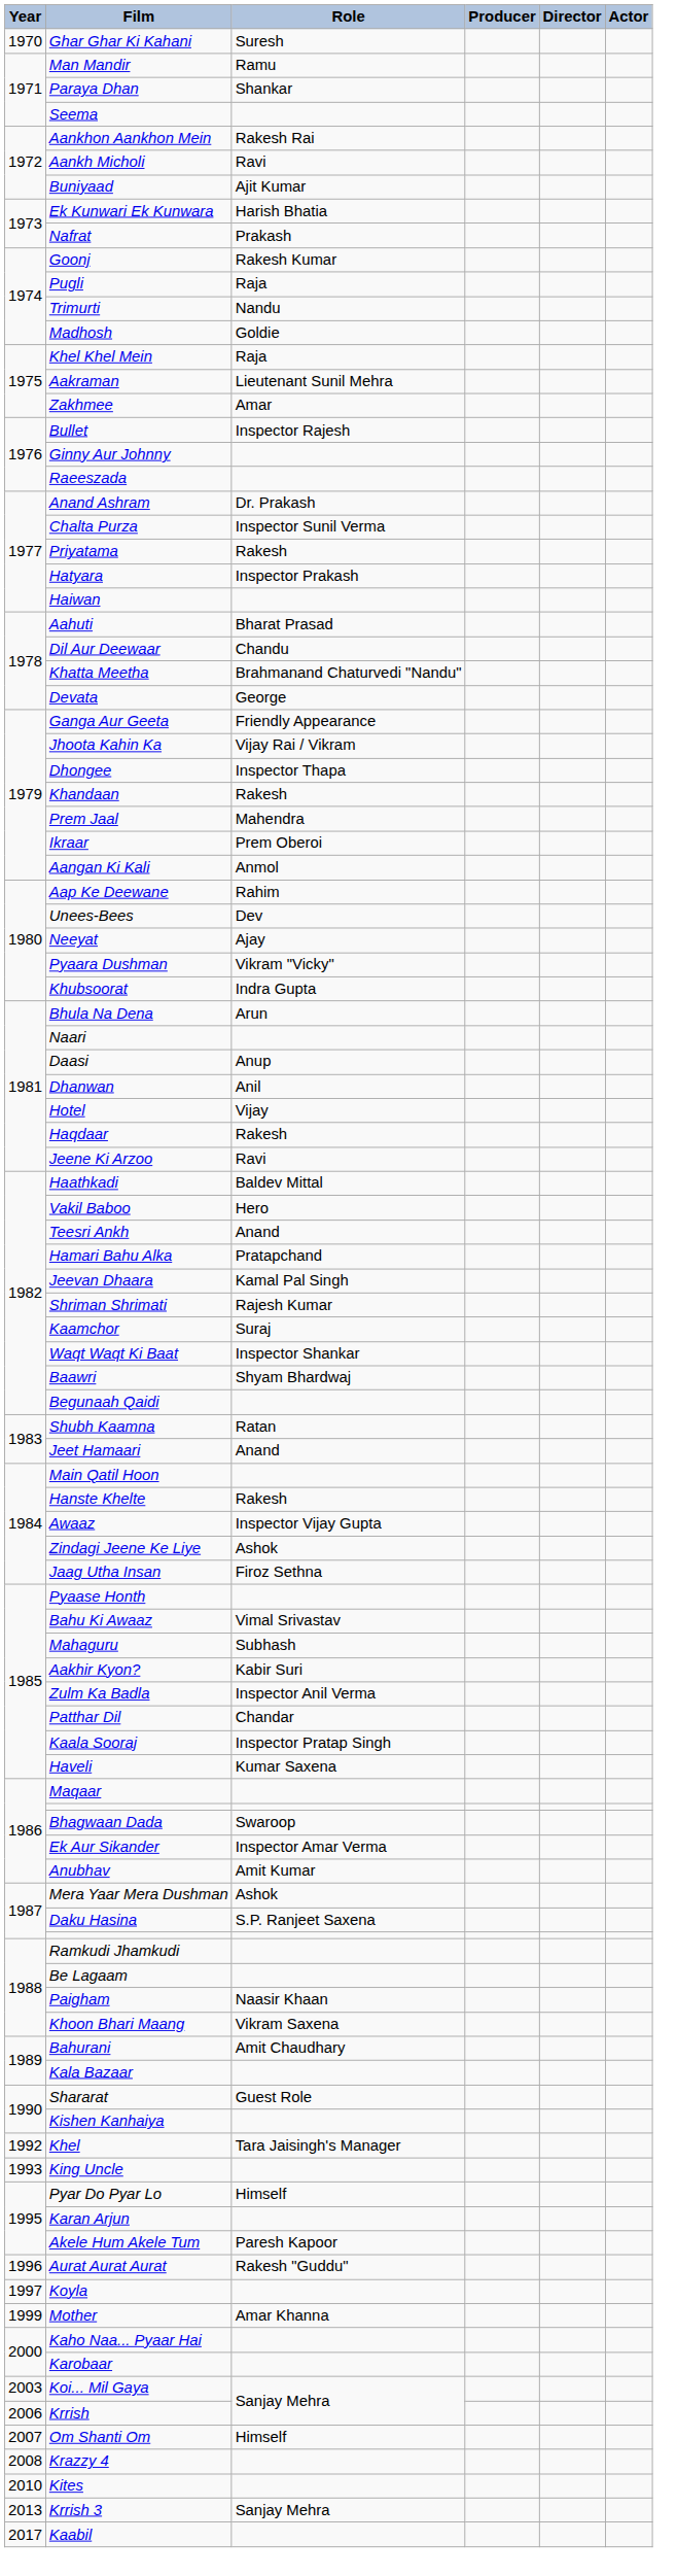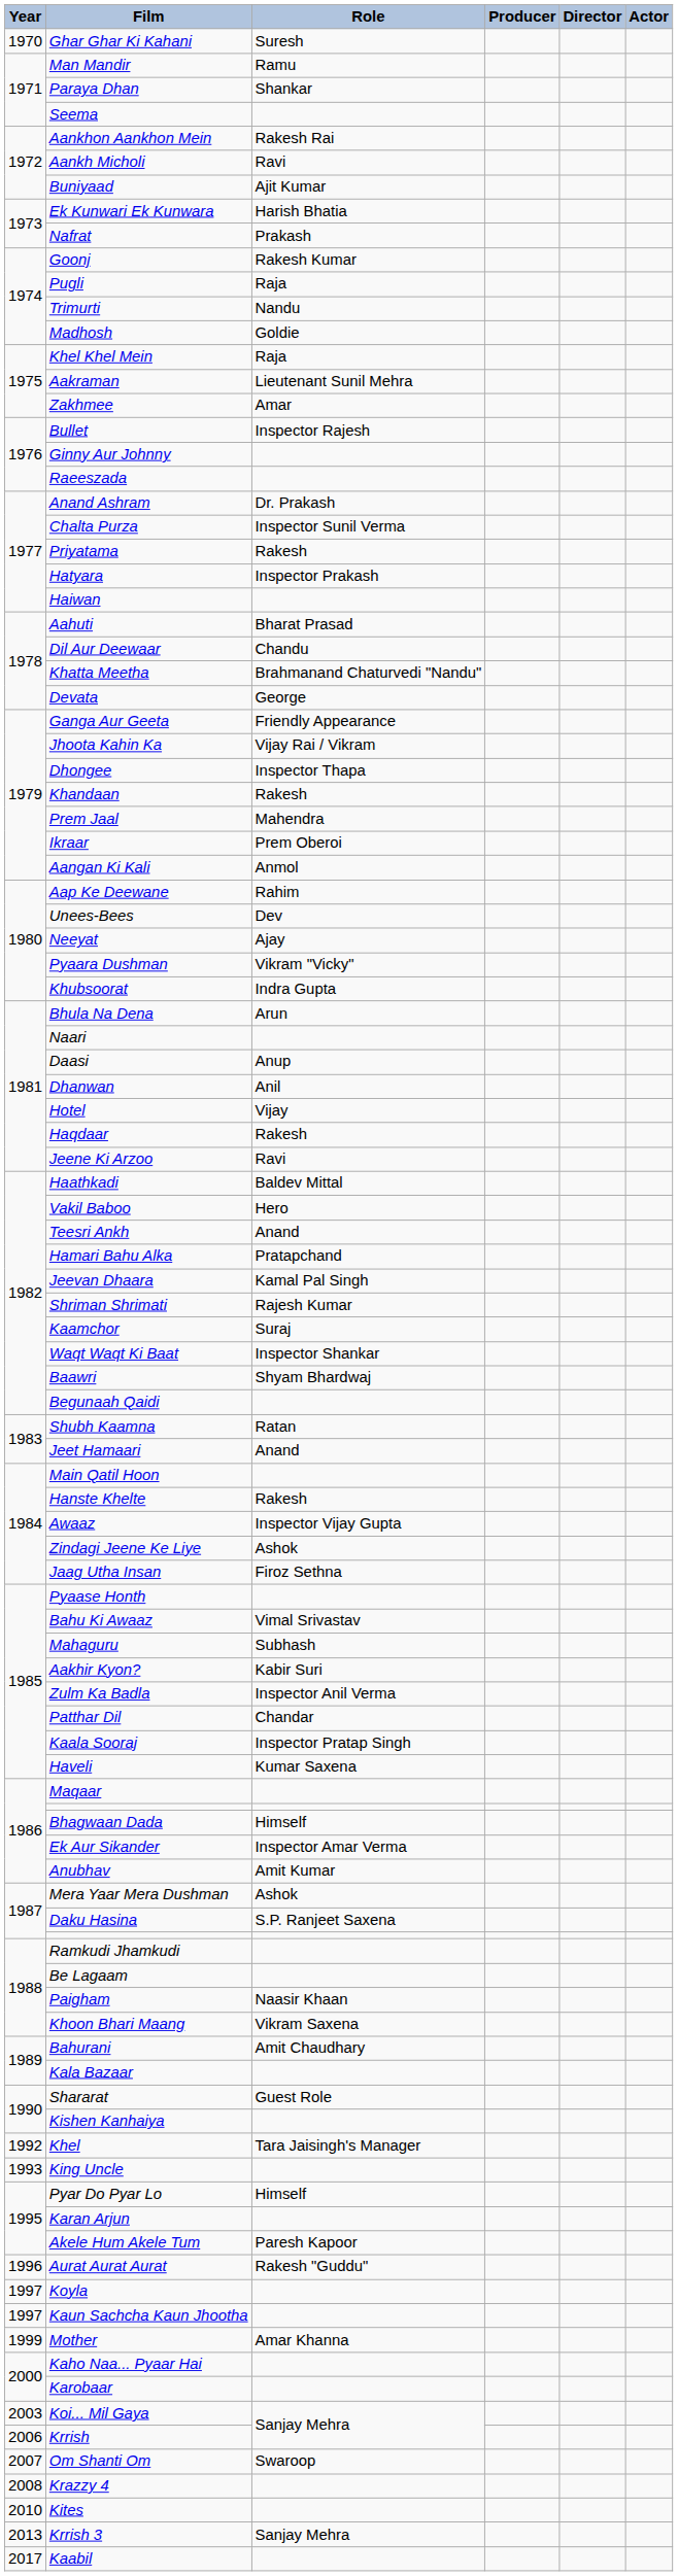 <table class="wikitable" style="font-size: 100%;">
 <tr>
 <th style="background:#B0C4DE;">Year</th>
 <th style="background:#B0C4DE;">Film</th>
 <th style="background:#B0C4DE;">Role</th>
 <th style="background:#B0C4DE;">Producer</th>
 <th style="background:#B0C4DE;">Director</th>
 <th style="background:#B0C4DE;">Actor</th>
 </tr>
 <tr>
 <td>1970</td>
 <td><em><a href='#'>Ghar Ghar Ki Kahani</a></em></td>
 <td>Suresh</td>
 <td></td>
 <td></td>
 <td><div></div></td>
 </tr>
 <tr>
 <td rowspan="3">1971</td>
 <td><em><a href='#'>Man Mandir</a></em></td>
 <td>Ramu</td>
 <td></td>
 <td></td>
 <td><div></div></td>
 </tr>
 <tr>
 <td><em><a href='#'>Paraya Dhan</a></em></td>
 <td>Shankar</td>
 <td></td>
 <td></td>
 <td><div></div></td>
 </tr>
 <tr>
 <td><em><a href='#'>Seema</a></em></td>
 <td></td>
 <td></td>
 <td></td>
 <td><div></div></td>
 </tr>
 <tr>
 <td rowspan="3">1972</td>
 <td><em><a href='#'>Aankhon Aankhon Mein</a></em></td>
 <td>Rakesh Rai</td>
 <td></td>
 <td></td>
 <td><div></div></td>
 </tr>
 <tr>
 <td><em><a href='#'>Aankh Micholi</a></em></td>
 <td>Ravi</td>
 <td></td>
 <td></td>
 <td><div></div></td>
 </tr>
 <tr>
 <td><em><a href='#'>Buniyaad</a></em></td>
 <td>Ajit Kumar</td>
 <td></td>
 <td></td>
 <td><div></div></td>
 </tr>
 <tr>
 <td rowspan="2">1973</td>
 <td><em><a href='#'>Ek Kunwari Ek Kunwara</a></em></td>
 <td>Harish Bhatia</td>
 <td></td>
 <td></td>
 <td><div></div></td>
 </tr>
 <tr>
 <td><em><a href='#'>Nafrat</a></em></td>
 <td>Prakash</td>
 <td></td>
 <td></td>
 <td><div></div></td>
 </tr>
 <tr>
 <td rowspan="4">1974</td>
 <td><em><a href='#'>Goonj</a></em></td>
 <td>Rakesh Kumar</td>
 <td></td>
 <td></td>
 <td><div></div></td>
 </tr>
 <tr>
 <td><em><a href='#'>Pugli</a></em></td>
 <td>Raja</td>
 <td></td>
 <td></td>
 <td><div></div></td>
 </tr>
 <tr>
 <td><em><a href='#'>Trimurti</a></em></td>
 <td>Nandu</td>
 <td></td>
 <td></td>
 <td><div></div></td>
 </tr>
 <tr>
 <td><em><a href='#'>Madhosh</a></em></td>
 <td>Goldie</td>
 <td></td>
 <td></td>
 <td><div></div></td>
 </tr>
 <tr>
 <td rowspan="3">1975</td>
 <td><em><a href='#'>Khel Khel Mein</a></em></td>
 <td>Raja</td>
 <td></td>
 <td></td>
 <td><div></div></td>
 </tr>
 <tr>
 <td><em><a href='#'>Aakraman</a></em></td>
 <td>Lieutenant Sunil Mehra</td>
 <td></td>
 <td></td>
 <td><div></div></td>
 </tr>
 <tr>
 <td><em><a href='#'>Zakhmee</a></em></td>
 <td>Amar</td>
 <td></td>
 <td></td>
 <td><div></div></td>
 </tr>
 <tr>
 <td rowspan="3">1976</td>
 <td><em><a href='#'>Bullet</a></em></td>
 <td>Inspector Rajesh</td>
 <td></td>
 <td></td>
 <td><div></div></td>
 </tr>
 <tr>
 <td><em><a href='#'>Ginny Aur Johnny</a></em></td>
 <td></td>
 <td></td>
 <td></td>
 <td><div></div></td>
 </tr>
 <tr>
 <td><em><a href='#'>Raeeszada</a></em></td>
 <td></td>
 <td></td>
 <td></td>
 <td><div></div></td>
 </tr>
 <tr>
 <td rowspan="5">1977</td>
 <td><em><a href='#'>Anand Ashram</a></em></td>
 <td>Dr. Prakash</td>
 <td></td>
 <td></td>
 <td><div></div></td>
 </tr>
 <tr>
 <td><em><a href='#'>Chalta Purza</a></em></td>
 <td>Inspector Sunil Verma</td>
 <td></td>
 <td></td>
 <td><div></div></td>
 </tr>
 <tr>
 <td><em><a href='#'>Priyatama</a></em></td>
 <td>Rakesh</td>
 <td></td>
 <td></td>
 <td><div></div></td>
 </tr>
 <tr>
 <td><em><a href='#'>Hatyara</a></em></td>
 <td>Inspector Prakash</td>
 <td></td>
 <td></td>
 <td><div></div></td>
 </tr>
 <tr>
 <td><em><a href='#'>Haiwan</a></em></td>
 <td></td>
 <td></td>
 <td></td>
 <td><div></div></td>
 </tr>
 <tr>
 <td rowspan="4">1978</td>
 <td><em><a href='#'>Aahuti</a></em></td>
 <td>Bharat Prasad</td>
 <td></td>
 <td></td>
 <td><div></div></td>
 </tr>
 <tr>
 <td><em><a href='#'>Dil Aur Deewaar</a></em></td>
 <td>Chandu</td>
 <td></td>
 <td></td>
 <td><div></div></td>
 </tr>
 <tr>
 <td><em><a href='#'>Khatta Meetha</a></em></td>
 <td>Brahmanand Chaturvedi "Nandu"</td>
 <td></td>
 <td></td>
 <td><div></div></td>
 </tr>
 <tr>
 <td><em><a href='#'>Devata</a></em></td>
 <td>George</td>
 <td></td>
 <td></td>
 <td><div></div></td>
 </tr>
 <tr>
 <td rowspan="7">1979</td>
 <td><em><a href='#'>Ganga Aur Geeta</a></em></td>
 <td>Friendly Appearance</td>
 <td></td>
 <td></td>
 <td><div></div></td>
 </tr>
 <tr>
 <td><em><a href='#'>Jhoota Kahin Ka</a></em></td>
 <td>Vijay Rai / Vikram</td>
 <td></td>
 <td></td>
 <td><div></div></td>
 </tr>
 <tr>
 <td><em><a href='#'>Dhongee</a></em></td>
 <td>Inspector Thapa</td>
 <td></td>
 <td></td>
 <td><div></div></td>
 </tr>
 <tr>
 <td><em><a href='#'>Khandaan</a></em></td>
 <td>Rakesh</td>
 <td></td>
 <td></td>
 <td><div></div></td>
 </tr>
 <tr>
 <td><em><a href='#'>Prem Jaal</a></em></td>
 <td>Mahendra</td>
 <td></td>
 <td></td>
 <td><div></div></td>
 </tr>
 <tr>
 <td><em><a href='#'>Ikraar</a></em></td>
 <td>Prem Oberoi</td>
 <td></td>
 <td></td>
 <td><div></div></td>
 </tr>
 <tr>
 <td><em><a href='#'>Aangan Ki Kali</a></em></td>
 <td>Anmol</td>
 <td></td>
 <td></td>
 <td><div></div></td>
 </tr>
 <tr>
 <td rowspan="5">1980</td>
 <td><em><a href='#'>Aap Ke Deewane</a></em></td>
 <td>Rahim</td>
 <td><div></div></td>
 <td></td>
 <td><div></div></td>
 </tr>
 <tr>
 <td><em>Unees-Bees</em></td>
 <td>Dev</td>
 <td></td>
 <td></td>
 <td><div></div></td>
 </tr>
 <tr>
 <td><em><a href='#'>Neeyat</a></em></td>
 <td>Ajay</td>
 <td></td>
 <td></td>
 <td><div></div></td>
 </tr>
 <tr>
 <td><em><a href='#'>Pyaara Dushman</a></em></td>
 <td>Vikram "Vicky"</td>
 <td></td>
 <td></td>
 <td><div></div></td>
 </tr>
 <tr>
 <td><em><a href='#'>Khubsoorat</a></em></td>
 <td>Indra Gupta</td>
 <td></td>
 <td></td>
 <td><div></div></td>
 </tr>
 <tr>
 <td rowspan="7">1981</td>
 <td><em><a href='#'>Bhula Na Dena</a></em></td>
 <td>Arun</td>
 <td></td>
 <td></td>
 <td><div></div></td>
 </tr>
 <tr>
 <td><em>Naari</em></td>
 <td></td>
 <td></td>
 <td></td>
 <td><div></div></td>
 </tr>
 <tr>
 <td><em>Daasi</em></td>
 <td>Anup</td>
 <td></td>
 <td></td>
 <td><div></div></td>
 </tr>
 <tr>
 <td><em><a href='#'>Dhanwan</a></em></td>
 <td>Anil</td>
 <td></td>
 <td></td>
 <td><div></div></td>
 </tr>
 <tr>
 <td><em><a href='#'>Hotel</a></em></td>
 <td>Vijay</td>
 <td></td>
 <td></td>
 <td><div></div></td>
 </tr>
 <tr>
 <td><em><a href='#'>Haqdaar</a></em></td>
 <td>Rakesh</td>
 <td></td>
 <td></td>
 <td><div></div></td>
 </tr>
 <tr>
 <td><em><a href='#'>Jeene Ki Arzoo </a></em></td>
 <td>Ravi</td>
 <td></td>
 <td></td>
 <td><div></div></td>
 </tr>
 <tr>
 <td rowspan="10">1982</td>
 <td><em><a href='#'>Haathkadi</a></em></td>
 <td>Baldev Mittal</td>
 <td></td>
 <td></td>
 <td><div></div></td>
 </tr>
 <tr>
 <td><em><a href='#'>Vakil Baboo</a></em></td>
 <td>Hero</td>
 <td></td>
 <td></td>
 <td><div></div></td>
 </tr>
 <tr>
 <td><em><a href='#'>Teesri Ankh</a></em></td>
 <td>Anand</td>
 <td></td>
 <td></td>
 <td><div></div></td>
 </tr>
 <tr>
 <td><em><a href='#'>Hamari Bahu Alka</a></em></td>
 <td>Pratapchand</td>
 <td></td>
 <td></td>
 <td><div></div></td>
 </tr>
 <tr>
 <td><em><a href='#'>Jeevan Dhaara</a></em></td>
 <td>Kamal Pal Singh</td>
 <td></td>
 <td></td>
 <td><div></div></td>
 </tr>
 <tr>
 <td><em><a href='#'>Shriman Shrimati</a></em></td>
 <td>Rajesh Kumar</td>
 <td></td>
 <td></td>
 <td><div></div></td>
 </tr>
 <tr>
 <td><em><a href='#'>Kaamchor</a></em></td>
 <td>Suraj</td>
 <td><div></div></td>
 <td></td>
 <td><div></div></td>
 </tr>
 <tr>
 <td><em><a href='#'>Waqt Waqt Ki Baat</a></em></td>
 <td>Inspector Shankar</td>
 <td></td>
 <td></td>
 <td><div></div></td>
 </tr>
 <tr>
 <td><em><a href='#'>Baawri</a></em></td>
 <td>Shyam Bhardwaj</td>
 <td></td>
 <td></td>
 <td><div></div></td>
 </tr>
 <tr>
 <td><em><a href='#'>Begunaah Qaidi</a></em></td>
 <td></td>
 <td></td>
 <td></td>
 <td><div></div></td>
 </tr>
 <tr>
 <td rowspan="2">1983</td>
 <td><em><a href='#'>Shubh Kaamna</a></em></td>
 <td>Ratan</td>
 <td></td>
 <td></td>
 <td><div></div></td>
 </tr>
 <tr>
 <td><em><a href='#'>Jeet Hamaari</a></em></td>
 <td>Anand</td>
 <td></td>
 <td></td>
 <td><div></div></td>
 </tr>
 <tr>
 <td rowspan="5">1984</td>
 <td><em><a href='#'>Main Qatil Hoon</a></em></td>
 <td></td>
 <td></td>
 <td></td>
 <td><div></div></td>
 </tr>
 <tr>
 <td><em><a href='#'>Hanste Khelte</a></em></td>
 <td>Rakesh</td>
 <td></td>
 <td></td>
 <td><div></div></td>
 </tr>
 <tr>
 <td><em><a href='#'>Awaaz</a></em></td>
 <td>Inspector Vijay Gupta</td>
 <td></td>
 <td></td>
 <td><div></div></td>
 </tr>
 <tr>
 <td><em><a href='#'>Zindagi Jeene Ke Liye</a></em></td>
 <td>Ashok</td>
 <td></td>
 <td></td>
 <td><div></div></td>
 </tr>
 <tr>
 <td><em><a href='#'>Jaag Utha Insan</a></em></td>
 <td>Firoz Sethna</td>
 <td><div></div></td>
 <td></td>
 <td><div></div></td>
 </tr>
 <tr>
 <td rowspan="8">1985</td>
 <td><em><a href='#'>Pyaase Honth</a></em></td>
 <td></td>
 <td></td>
 <td></td>
 <td><div></div></td>
 </tr>
 <tr>
 <td><em><a href='#'>Bahu Ki Awaaz</a></em></td>
 <td>Vimal Srivastav</td>
 <td></td>
 <td></td>
 <td><div></div></td>
 </tr>
 <tr>
 <td><em><a href='#'>Mahaguru</a></em></td>
 <td>Subhash</td>
 <td></td>
 <td></td>
 <td><div></div></td>
 </tr>
 <tr>
 <td><em><a href='#'>Aakhir Kyon?</a></em></td>
 <td>Kabir Suri</td>
 <td></td>
 <td></td>
 <td><div></div></td>
 </tr>
 <tr>
 <td><em><a href='#'>Zulm Ka Badla</a></em></td>
 <td>Inspector Anil Verma</td>
 <td></td>
 <td></td>
 <td><div></div></td>
 </tr>
 <tr>
 <td><em><a href='#'>Patthar Dil</a></em></td>
 <td>Chandar</td>
 <td></td>
 <td></td>
 <td><div></div></td>
 </tr>
 <tr>
 <td><em><a href='#'>Kaala Sooraj</a></em></td>
 <td>Inspector Pratap Singh</td>
 <td></td>
 <td></td>
 <td><div></div></td>
 </tr>
 <tr>
 <td><em><a href='#'>Haveli</a></em></td>
 <td>Kumar Saxena</td>
 <td></td>
 <td></td>
 <td><div></div></td>
 </tr>
 <tr>
 <td rowspan="5">1986</td>
 <td><em><a href='#'>Maqaar</a></em></td>
 <td></td>
 <td></td>
 <td></td>
 <td><div></div></td>
 </tr>
 <tr>
 <td></td>
 <td></td>
 <td></td>
 <td></td>
 <td><div></div></td>
 </tr>
 <tr>
 <td><em><a href='#'>Bhagwaan Dada</a></em></td>
-<td>Swaroop</td>
+<td>Himself</td>
 <td><div></div></td>
 <td></td>
 <td><div></div></td>
 </tr>
 <tr>
 <td><em><a href='#'>Ek Aur Sikander</a></em></td>
 <td>Inspector Amar Verma</td>
 <td></td>
 <td></td>
 <td><div></div></td>
 </tr>
 <tr>
 <td><em><a href='#'>Anubhav</a></em></td>
 <td>Amit Kumar</td>
 <td></td>
 <td></td>
 <td><div></div></td>
 </tr>
 <tr>
 <td rowspan="3">1987</td>
 <td><em>Mera Yaar Mera Dushman</em></td>
 <td>Ashok</td>
 <td></td>
 <td></td>
 <td><div></div></td>
 </tr>
 <tr>
 <td><em><a href='#'>Daku Hasina</a></em></td>
 <td>S.P. Ranjeet Saxena</td>
 <td></td>
 <td></td>
 <td><div></div></td>
 </tr>
 <tr>
 <td></td>
 <td></td>
 <td><div></div></td>
 <td><div></div></td>
 <td></td>
 </tr>
 <tr>
 <td rowspan="4">1988</td>
 <td><em>Ramkudi Jhamkudi</em></td>
 <td></td>
 <td></td>
 <td></td>
 <td><div></div></td>
 </tr>
 <tr>
 <td><em>Be Lagaam</em></td>
 <td></td>
 <td></td>
 <td></td>
 <td><div></div></td>
 </tr>
 <tr>
 <td><em><a href='#'>Paigham</a></em></td>
 <td>Naasir Khaan</td>
 <td></td>
 <td></td>
 <td><div></div></td>
 </tr>
 <tr>
 <td><em><a href='#'>Khoon Bhari Maang</a></em></td>
 <td>Vikram Saxena</td>
 <td><div></div></td>
 <td><div></div></td>
 <td><div></div></td>
 </tr>
 <tr>
 <td rowspan="2">1989</td>
 <td><em><a href='#'>Bahurani</a></em></td>
 <td>Amit Chaudhary</td>
 <td></td>
 <td></td>
 <td><div></div></td>
 </tr>
 <tr>
 <td><em><a href='#'>Kala Bazaar</a></em></td>
 <td></td>
 <td></td>
 <td><div></div></td>
 <td></td>
 </tr>
 <tr>
 <td rowspan="2">1990</td>
 <td><em>Shararat</em></td>
 <td>Guest Role</td>
 <td></td>
 <td></td>
 <td><div></div></td>
 </tr>
 <tr>
 <td><em><a href='#'>Kishen Kanhaiya</a></em></td>
 <td></td>
 <td><div></div></td>
 <td><div></div></td>
 <td></td>
 </tr>
 <tr>
 <td>1992</td>
 <td><em><a href='#'>Khel</a></em></td>
 <td>Tara Jaisingh's Manager</td>
 <td></td>
 <td><div></div></td>
 <td><div></div></td>
 </tr>
 <tr>
 <td>1993</td>
 <td><em><a href='#'>King Uncle</a></em></td>
 <td></td>
 <td><div></div></td>
 <td><div></div></td>
 <td></td>
 </tr>
 <tr>
 <td rowspan="3">1995</td>
 <td><em>Pyar Do Pyar Lo</em></td>
 <td>Himself</td>
 <td></td>
 <td></td>
 <td><div></div></td>
 </tr>
 <tr>
 <td><em><a href='#'>Karan Arjun</a></em></td>
 <td></td>
 <td><div></div></td>
 <td><div></div></td>
 <td></td>
 </tr>
 <tr>
 <td><em><a href='#'>Akele Hum Akele Tum</a></em></td>
 <td>Paresh Kapoor</td>
 <td></td>
 <td></td>
 <td><div></div></td>
 </tr>
 <tr>
 <td>1996</td>
 <td><em><a href='#'>Aurat Aurat Aurat</a></em></td>
 <td>Rakesh "Guddu"</td>
 <td></td>
 <td></td>
 <td><div></div></td>
 </tr>
 <tr>
 <td>1997</td>
 <td><em><a href='#'>Koyla</a></em></td>
 <td></td>
 <td><div></div></td>
 <td><div></div></td>
 <td></td>
 </tr>
 <tr>
+<td>1997</td>
+<td><em><a href='#'>Kaun Sachcha Kaun Jhootha</a></em></td>
+<td></td>
+<td><div></div></td>
+<td></td>
+<td></td>
+</tr>
+<tr>
 <td>1999</td>
 <td><em><a href='#'>Mother</a></em></td>
 <td>Amar Khanna</td>
 <td></td>
 <td></td>
 <td><div></div></td>
 </tr>
 <tr>
 <td rowspan="2">2000</td>
 <td><em><a href='#'>Kaho Naa... Pyaar Hai</a></em></td>
 <td></td>
 <td><div></div></td>
 <td><div></div></td>
 <td></td>
 </tr>
 <tr>
 <td><em><a href='#'>Karobaar</a></em></td>
 <td></td>
 <td></td>
 <td><div></div></td>
 <td></td>
 </tr>
 <tr>
 <td>2003</td>
 <td><em><a href='#'>Koi... Mil Gaya</a></em></td>
 <td rowspan="2">Sanjay Mehra</td>
 <td><div></div></td>
 <td><div></div></td>
 <td><div></div></td>
 </tr>
 <tr>
 <td>2006</td>
 <td><em><a href='#'>Krrish</a></em></td>
 <td><div></div></td>
 <td><div></div></td>
 <td><div></div></td>
 </tr>
 <tr>
 <td>2007</td>
 <td><em><a href='#'>Om Shanti Om</a></em></td>
-<td>Himself</td>
+<td>Swaroop</td>
 <td></td>
 <td></td>
 <td><div></div></td>
 </tr>
 <tr>
 <td>2008</td>
 <td><em><a href='#'>Krazzy 4</a></em></td>
 <td></td>
 <td><div></div></td>
 <td></td>
 <td></td>
 </tr>
 <tr>
 <td>2010</td>
 <td><em><a href='#'>Kites</a></em></td>
 <td></td>
 <td><div></div></td>
 <td></td>
 <td></td>
 </tr>
 <tr>
 <td>2013</td>
 <td><em><a href='#'>Krrish 3</a></em></td>
 <td>Sanjay Mehra</td>
 <td><div></div></td>
 <td><div></div></td>
 <td><div></div></td>
 </tr>
 <tr>
 <td>2017</td>
 <td><em><a href='#'>Kaabil</a></em></td>
 <td></td>
 <td><div></div></td>
 <td></td>
 <td></td>
 </tr>
 </table>
